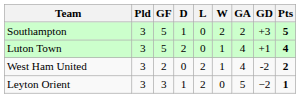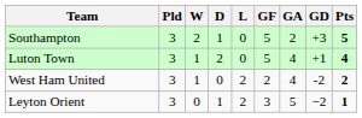 <table class="wikitable" style="text-align:center">
 <tr>
 <th width=175>Team</th>
 <th style="width:20px;" abbr="Played">Pld</th>
-<th style="width:20px;" abbr="Goals for">GF</th>
+<th style="width:20px;" abbr="Won">W</th>
 <th style="width:20px;" abbr="Drawn">D</th>
 <th style="width:20px;" abbr="Lost">L</th>
-<th style="width:20px;" abbr="Won">W</th>
+<th style="width:20px;" abbr="Goals for">GF</th>
 <th style="width:20px;" abbr="Goals against">GA</th>
 <th style="width:20px;" abbr="Goal difference">GD</th>
 <th style="width:20px;" abbr="Points">Pts</th>
 </tr>
 <tr style="background:#cfc;">
 <td align=left> Southampton</td>
 <td>3</td>
-<td>5</td>
+<td>2</td>
 <td>1</td>
 <td>0</td>
-<td>2</td>
+<td>5</td>
 <td>2</td>
 <td>+3</td>
 <td><strong>5</strong></td>
 </tr>
 <tr style="background:#cfc;">
 <td align=left> Luton Town</td>
 <td>3</td>
-<td>5</td>
+<td>1</td>
 <td>2</td>
 <td>0</td>
-<td>1</td>
+<td>5</td>
 <td>4</td>
 <td>+1</td>
 <td><strong>4</strong></td>
 </tr>
 <tr>
 <td align=left> West Ham United</td>
 <td>3</td>
-<td>2</td>
+<td>1</td>
 <td>0</td>
 <td>2</td>
-<td>1</td>
+<td>2</td>
 <td>4</td>
 <td>-2</td>
 <td><strong>2</strong></td>
 </tr>
 <tr>
 <td align=left> Leyton Orient</td>
 <td>3</td>
-<td>3</td>
+<td>0</td>
 <td>1</td>
 <td>2</td>
-<td>0</td>
+<td>3</td>
 <td>5</td>
 <td>−2</td>
 <td><strong>1</strong></td>
 </tr>
 </table>
